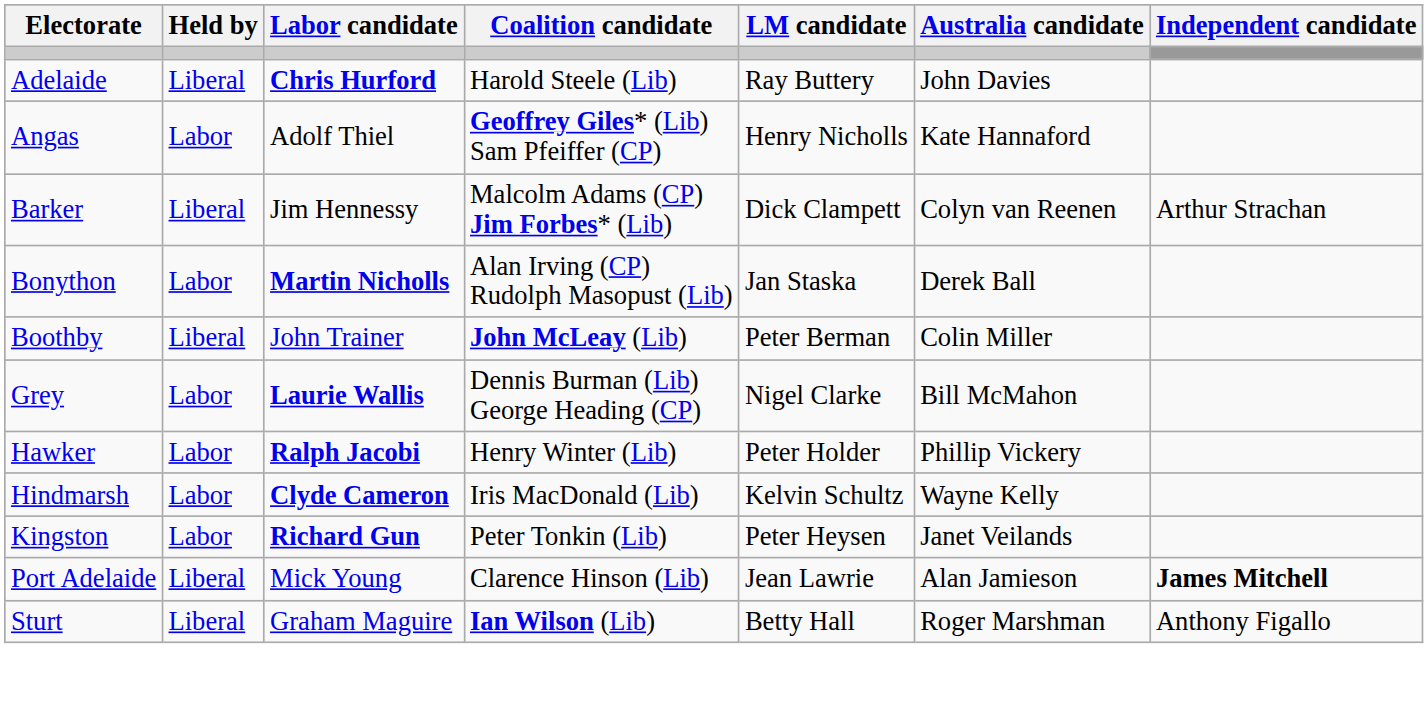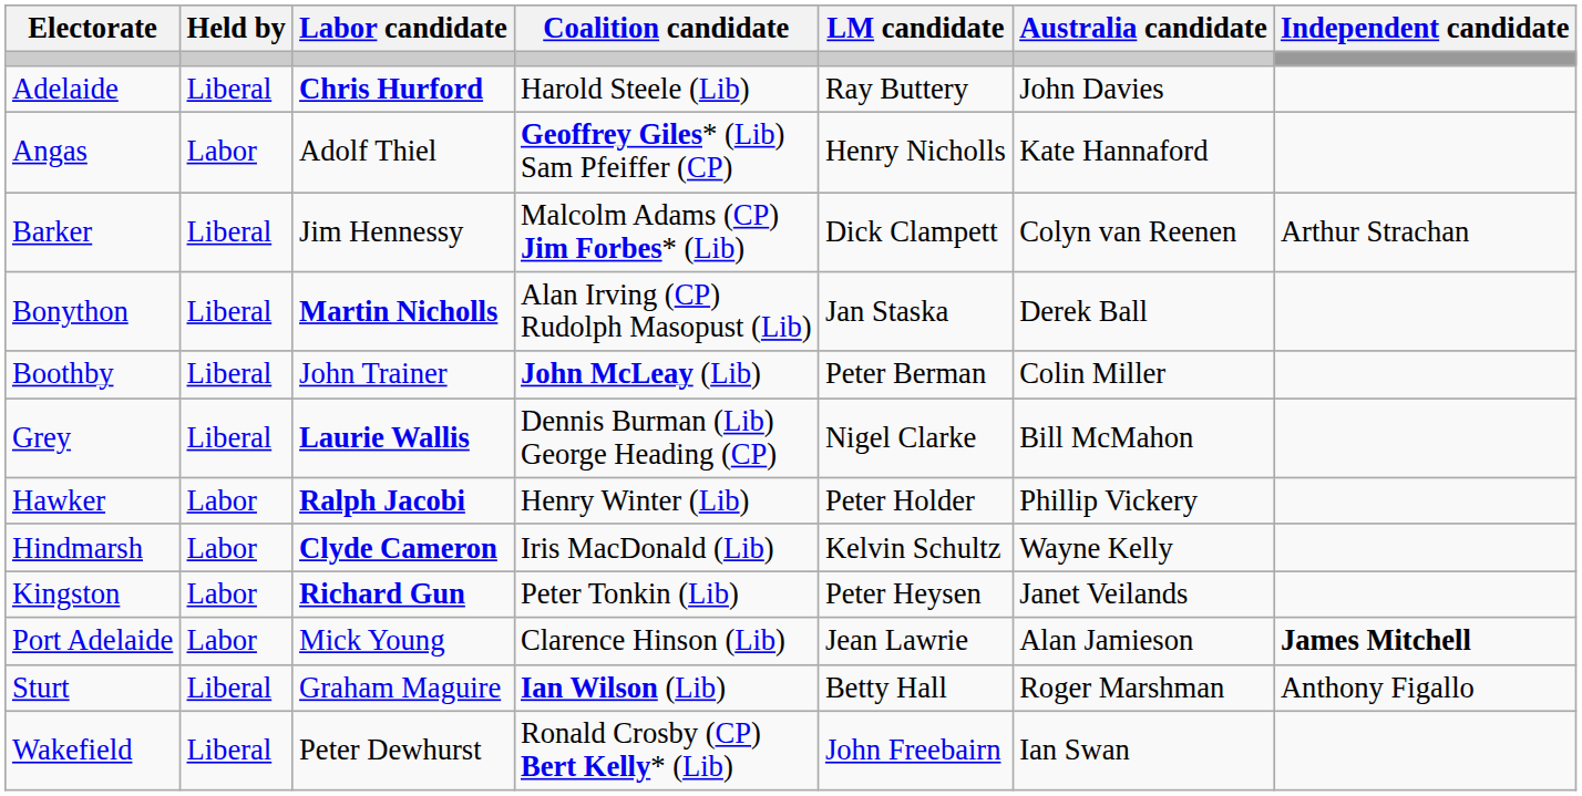 <table class="wikitable">
 <tr>
 <th>Electorate</th>
 <th>Held by</th>
 <th><a href='#'>Labor</a> candidate</th>
 <th><a href='#'>Coalition</a> candidate</th>
 <th><a href='#'>LM</a> candidate</th>
 <th><a href='#'>Australia</a> candidate</th>
 <th><a href='#'>Independent</a> candidate</th>
 </tr>
 <tr bgcolor="#cccccc">
 <td></td>
 <td></td>
 <td></td>
 <td></td>
 <td></td>
 <td></td>
 <td bgcolor="#999999"></td>
 </tr>
 <tr>
 <td><a href='#'>Adelaide</a></td>
 <td><a href='#'>Liberal</a></td>
 <td><strong><a href='#'>Chris Hurford</a></strong></td>
 <td>Harold Steele (<a href='#'>Lib</a>)</td>
 <td>Ray Buttery</td>
 <td>John Davies</td>
 <td></td>
 </tr>
 <tr>
 <td><a href='#'>Angas</a></td>
 <td><a href='#'>Labor</a></td>
 <td>Adolf Thiel</td>
 <td><strong><a href='#'>Geoffrey Giles</a></strong>* (<a href='#'>Lib</a>)<br>Sam Pfeiffer (<a href='#'>CP</a>)</td>
 <td>Henry Nicholls</td>
 <td>Kate Hannaford</td>
 <td></td>
 </tr>
 <tr>
 <td><a href='#'>Barker</a></td>
 <td><a href='#'>Liberal</a></td>
 <td>Jim Hennessy</td>
 <td>Malcolm Adams (<a href='#'>CP</a>)<br><strong><a href='#'>Jim Forbes</a></strong>* (<a href='#'>Lib</a>)</td>
 <td>Dick Clampett</td>
 <td>Colyn van Reenen</td>
 <td>Arthur Strachan</td>
 </tr>
 <tr>
 <td><a href='#'>Bonython</a></td>
-<td><a href='#'>Labor</a></td>
+<td><a href='#'>Liberal</a></td>
 <td><strong><a href='#'>Martin Nicholls</a></strong></td>
 <td>Alan Irving (<a href='#'>CP</a>)<br>Rudolph Masopust (<a href='#'>Lib</a>)</td>
 <td>Jan Staska</td>
 <td>Derek Ball</td>
 <td></td>
 </tr>
 <tr>
 <td><a href='#'>Boothby</a></td>
 <td><a href='#'>Liberal</a></td>
 <td><a href='#'>John Trainer</a></td>
 <td><strong><a href='#'>John McLeay</a></strong> (<a href='#'>Lib</a>)</td>
 <td>Peter Berman</td>
 <td>Colin Miller</td>
 <td></td>
 </tr>
 <tr>
 <td><a href='#'>Grey</a></td>
-<td><a href='#'>Labor</a></td>
+<td><a href='#'>Liberal</a></td>
 <td><strong><a href='#'>Laurie Wallis</a></strong></td>
 <td>Dennis Burman (<a href='#'>Lib</a>)<br>George Heading (<a href='#'>CP</a>)</td>
 <td>Nigel Clarke</td>
 <td>Bill McMahon</td>
 <td></td>
 </tr>
 <tr>
 <td><a href='#'>Hawker</a></td>
 <td><a href='#'>Labor</a></td>
 <td><strong><a href='#'>Ralph Jacobi</a></strong></td>
 <td>Henry Winter (<a href='#'>Lib</a>)</td>
 <td>Peter Holder</td>
 <td>Phillip Vickery</td>
 <td></td>
 </tr>
 <tr>
 <td><a href='#'>Hindmarsh</a></td>
 <td><a href='#'>Labor</a></td>
 <td><strong><a href='#'>Clyde Cameron</a></strong></td>
 <td>Iris MacDonald (<a href='#'>Lib</a>)</td>
 <td>Kelvin Schultz</td>
 <td>Wayne Kelly</td>
 <td></td>
 </tr>
 <tr>
 <td><a href='#'>Kingston</a></td>
 <td><a href='#'>Labor</a></td>
 <td><strong><a href='#'>Richard Gun</a></strong></td>
 <td>Peter Tonkin (<a href='#'>Lib</a>)</td>
 <td>Peter Heysen</td>
 <td>Janet Veilands</td>
 <td></td>
 </tr>
 <tr>
 <td><a href='#'>Port Adelaide</a></td>
-<td><a href='#'>Liberal</a></td>
+<td><a href='#'>Labor</a></td>
 <td><a href='#'>Mick Young</a></td>
 <td>Clarence Hinson (<a href='#'>Lib</a>)</td>
 <td>Jean Lawrie</td>
 <td>Alan Jamieson</td>
 <td><strong>James Mitchell</strong></td>
 </tr>
 <tr>
 <td><a href='#'>Sturt</a></td>
 <td><a href='#'>Liberal</a></td>
 <td><a href='#'>Graham Maguire</a></td>
 <td><strong><a href='#'>Ian Wilson</a></strong> (<a href='#'>Lib</a>)</td>
 <td>Betty Hall</td>
 <td>Roger Marshman</td>
 <td>Anthony Figallo</td>
 </tr>
+<tr>
+<td><a href='#'>Wakefield</a></td>
+<td><a href='#'>Liberal</a></td>
+<td>Peter Dewhurst</td>
+<td>Ronald Crosby (<a href='#'>CP</a>)<br><strong><a href='#'>Bert Kelly</a></strong>* (<a href='#'>Lib</a>)</td>
+<td><a href='#'>John Freebairn</a></td>
+<td>Ian Swan</td>
+<td></td>
+</tr>
 </table>
